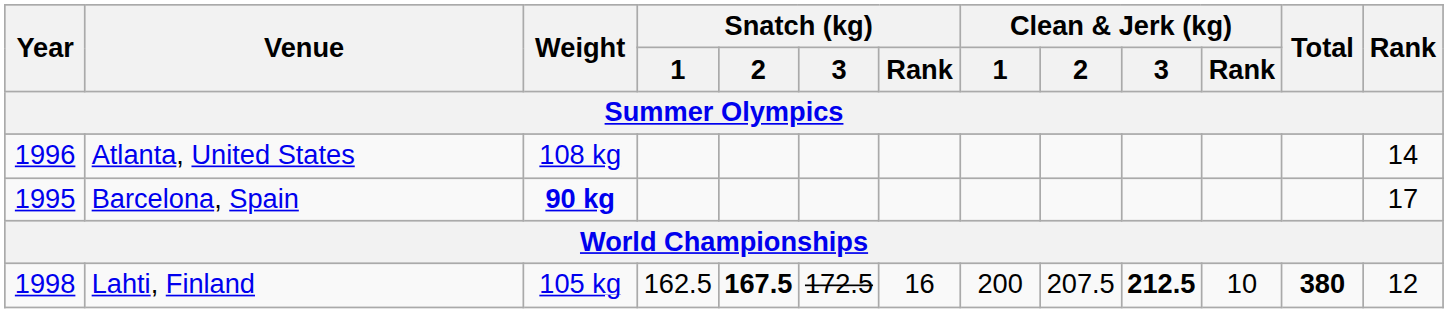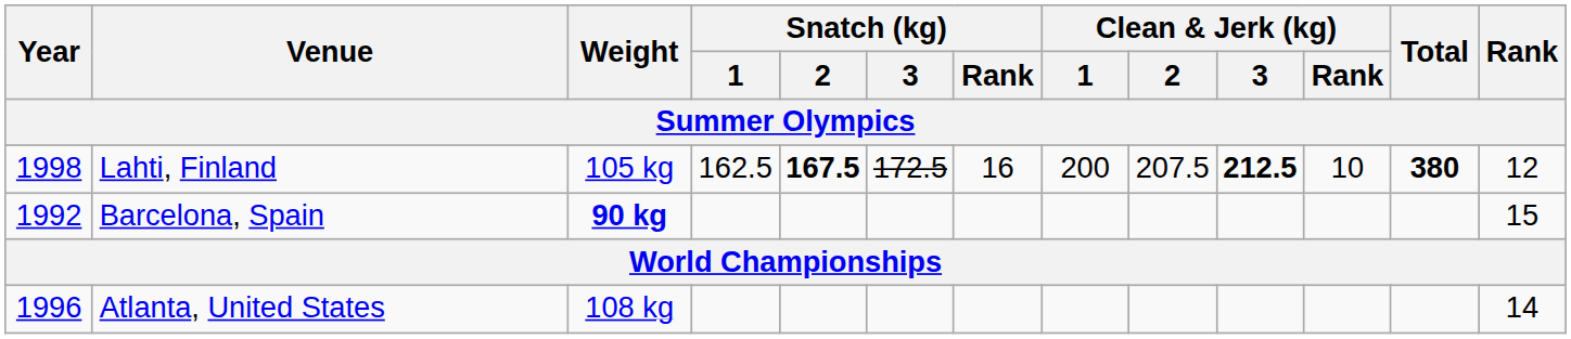 <table class = "wikitable" style="text-align:center;">
 <tr>
 <th rowspan=2 width=40>Year</th>
 <th rowspan=2 width=250>Venue</th>
 <th rowspan=2 width=60>Weight</th>
 <th colspan=4>Snatch (kg)</th>
 <th colspan=4>Clean & Jerk (kg)</th>
 <th rowspan=2 width=40>Total</th>
 <th rowspan=2 width=40>Rank</th>
 </tr>
 <tr>
 <th width=40>1</th>
 <th width=40>2</th>
 <th width=40>3</th>
 <th width=40>Rank</th>
 <th width=40>1</th>
 <th width=40>2</th>
 <th width=40>3</th>
 <th width=40>Rank</th>
 </tr>
 <tr>
 <th colspan=13><a href='#'>Summer Olympics</a></th>
 </tr>
 <tr>
+<td><a href='#'>1998</a></td>
+<td align=left> <a href='#'>Lahti</a>, <a href='#'>Finland</a></td>
+<td><a href='#'>105 kg</a></td>
+<td>162.5</td>
+<td><strong>167.5</strong></td>
+<td><s>172.5</s></td>
+<td>16</td>
+<td>200</td>
+<td>207.5</td>
+<td><strong>212.5</strong></td>
+<td>10</td>
+<td><strong>380</strong></td>
+<td>12</td>
+</tr>
+<tr>
+<td><a href='#'>1992</a></td>
+<td align=left> <a href='#'>Barcelona</a>, <a href='#'>Spain</a></td>
+<td><strong><a href='#'>90 kg</a></strong></td>
+<td></td>
+<td></td>
+<td></td>
+<td></td>
+<td></td>
+<td></td>
+<td></td>
+<td></td>
+<td></td>
+<td>15</td>
+</tr>
+<tr>
+<th colspan=13><a href='#'>World Championships</a></th>
+</tr>
+<tr>
 <td><a href='#'>1996</a></td>
 <td align=left> <a href='#'>Atlanta</a>, <a href='#'>United States</a></td>
 <td><a href='#'>108 kg</a></td>
 <td></td>
 <td></td>
 <td></td>
 <td></td>
 <td></td>
 <td></td>
 <td></td>
 <td></td>
 <td></td>
 <td>14</td>
 </tr>
-<tr>
-<td><a href='#'>1995</a></td>
-<td align=left> <a href='#'>Barcelona</a>, <a href='#'>Spain</a></td>
-<td><strong><a href='#'>90 kg</a></strong></td>
-<td></td>
-<td></td>
-<td></td>
-<td></td>
-<td></td>
-<td></td>
-<td></td>
-<td></td>
-<td></td>
-<td>17</td>
-</tr>
-<tr>
-<th colspan=13><a href='#'>World Championships</a></th>
-</tr>
-<tr>
-<td><a href='#'>1998</a></td>
-<td align=left> <a href='#'>Lahti</a>, <a href='#'>Finland</a></td>
-<td><a href='#'>105 kg</a></td>
-<td>162.5</td>
-<td><strong>167.5</strong></td>
-<td><s>172.5</s></td>
-<td>16</td>
-<td>200</td>
-<td>207.5</td>
-<td><strong>212.5</strong></td>
-<td>10</td>
-<td><strong>380</strong></td>
-<td>12</td>
-</tr>
 </table>
